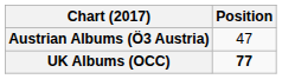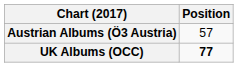 <table class="wikitable sortable plainrowheaders" style="text-align:center">
 <tr>
 <th scope="col">Chart (2017)</th>
 <th scope="col">Position</th>
 </tr>
 <tr>
 <th scope="row">Austrian Albums (Ö3 Austria)</th>
-<td>47</td>
+<td>57</td>
 </tr>
 <tr>
 <th scope="row">UK Albums (OCC)</th>
 <td><strong>77</strong></td>
 </tr>
 </table>
